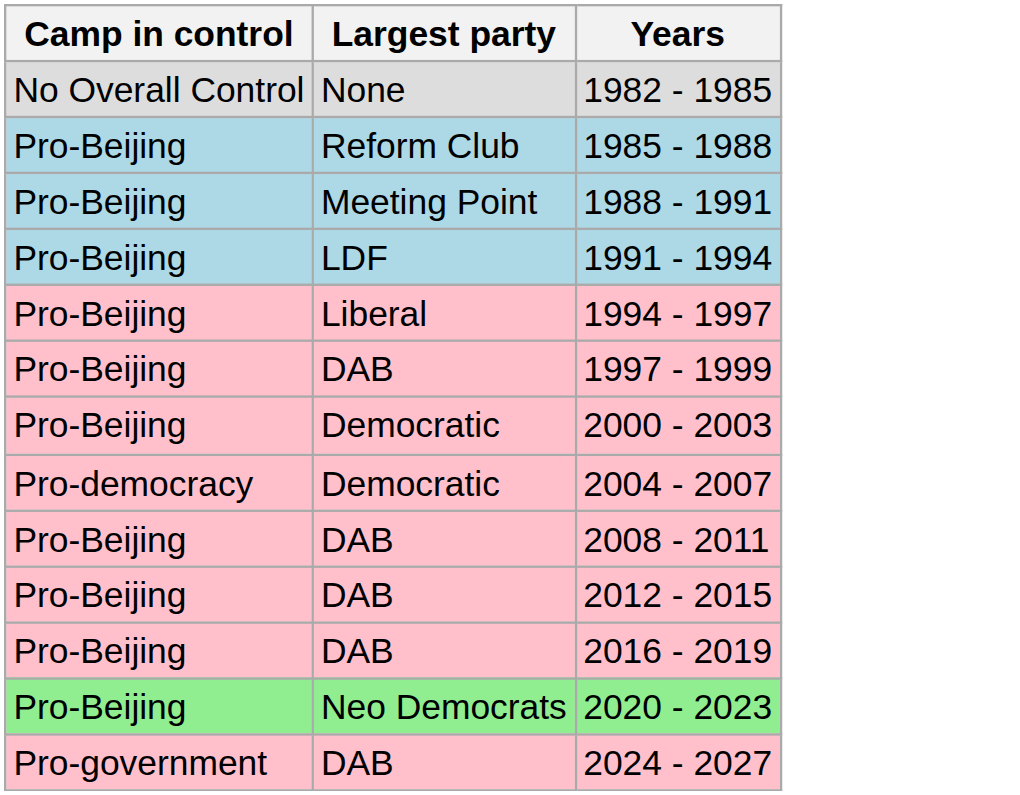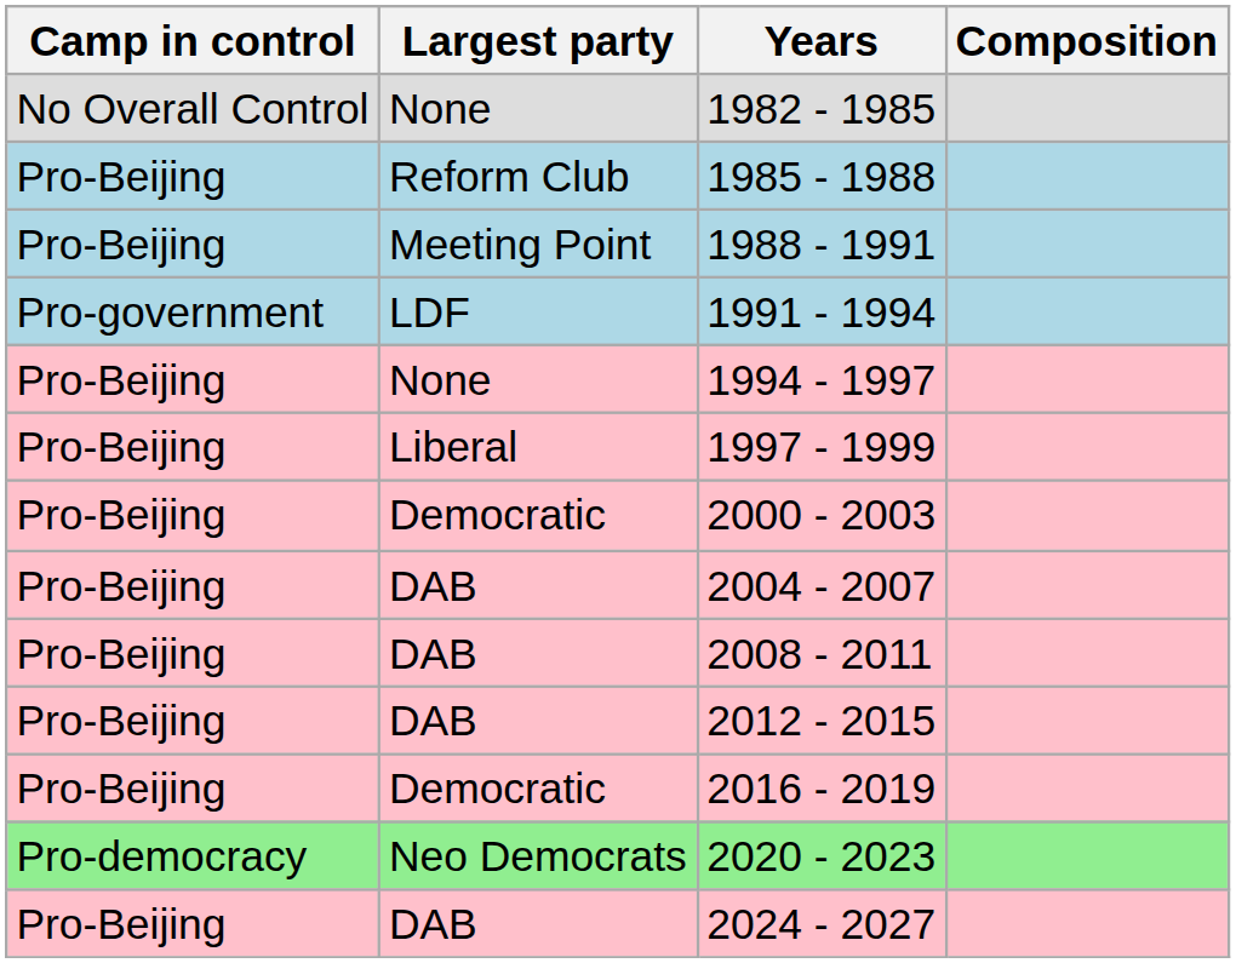 <table class="wikitable" style="font-size: 95%;">
 <tr>
 <th>Camp in control</th>
 <th>Largest party</th>
 <th>Years</th>
+<th>Composition</th>
 </tr>
 <tr ! style="background-color: #DDDDDD">
 <td>No Overall Control</td>
 <td>None</td>
 <td>1982 - 1985</td>
+<td></td>
 </tr>
 <tr ! style="background-color: LightBlue">
 <td>Pro-Beijing</td>
 <td>Reform Club</td>
 <td>1985 - 1988</td>
+<td></td>
 </tr>
 <tr ! style="background-color: LightBlue">
 <td>Pro-Beijing</td>
 <td>Meeting Point</td>
 <td>1988 - 1991</td>
+<td></td>
 </tr>
 <tr ! style="background-color: LightBlue">
-<td>Pro-Beijing</td>
+<td>Pro-government</td>
 <td>LDF</td>
 <td>1991 - 1994</td>
+<td></td>
+</tr>
+<tr ! style="background-color: Pink">
+<td>Pro-Beijing</td>
+<td>None</td>
+<td>1994 - 1997</td>
+<td></td>
 </tr>
 <tr ! style="background-color: Pink">
 <td>Pro-Beijing</td>
 <td>Liberal</td>
-<td>1994 - 1997</td>
-</tr>
-<tr ! style="background-color: Pink">
-<td>Pro-Beijing</td>
-<td>DAB</td>
 <td>1997 - 1999</td>
+<td></td>
 </tr>
 <tr ! style="background-color: Pink">
 <td>Pro-Beijing</td>
 <td>Democratic</td>
 <td>2000 - 2003</td>
+<td></td>
 </tr>
 <tr ! style="background-color: Pink">
-<td>Pro-democracy</td>
-<td>Democratic</td>
+<td>Pro-Beijing</td>
+<td>DAB</td>
 <td>2004 - 2007</td>
+<td></td>
 </tr>
 <tr ! style="background-color: Pink">
 <td>Pro-Beijing</td>
 <td>DAB</td>
 <td>2008 - 2011</td>
+<td></td>
 </tr>
 <tr ! style="background-color: Pink">
 <td>Pro-Beijing</td>
 <td>DAB</td>
 <td>2012 - 2015</td>
+<td></td>
+</tr>
+<tr ! style="background-color: Pink">
+<td>Pro-Beijing</td>
+<td>Democratic</td>
+<td>2016 - 2019</td>
+<td></td>
+</tr>
+<tr ! style="background-color: LightGreen">
+<td>Pro-democracy</td>
+<td>Neo Democrats</td>
+<td>2020 - 2023</td>
+<td></td>
 </tr>
 <tr ! style="background-color: Pink">
 <td>Pro-Beijing</td>
 <td>DAB</td>
-<td>2016 - 2019</td>
-</tr>
-<tr ! style="background-color: LightGreen">
-<td>Pro-Beijing</td>
-<td>Neo Democrats</td>
-<td>2020 - 2023</td>
-</tr>
-<tr ! style="background-color: Pink">
-<td>Pro-government</td>
-<td>DAB</td>
 <td>2024 - 2027</td>
+<td></td>
 </tr>
 </table>
